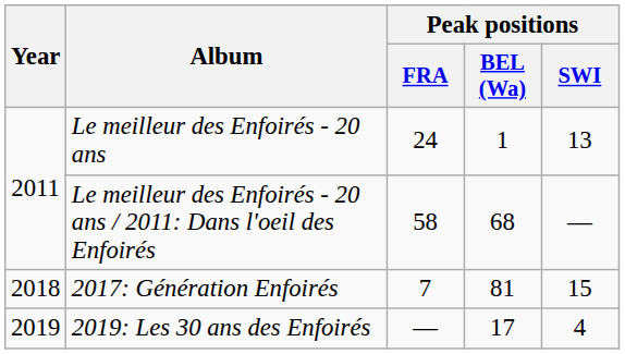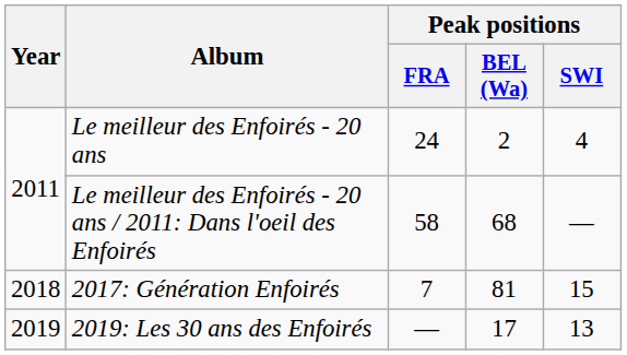 <table class="wikitable">
 <tr>
 <th align="center" rowspan="2" width="10">Year</th>
 <th align="center" rowspan="2" width="200">Album</th>
 <th align="center" colspan="3" width="20">Peak positions</th>
 </tr>
 <tr>
 <th scope="col" style="width:3em;font-size:90%;"><a href='#'>FRA</a><br></th>
 <th scope="col" style="width:3em;font-size:90%;"><a href='#'>BEL <br>(Wa)</a><br></th>
 <th scope="col" style="width:3em;font-size:90%;"><a href='#'>SWI</a><br></th>
 </tr>
 <tr>
 <td style="text-align:center;" rowspan="2">2011</td>
 <td><em>Le meilleur des Enfoirés - 20 ans</em></td>
 <td style="text-align:center;">24</td>
-<td style="text-align:center;">1</td>
-<td style="text-align:center;">13</td>
+<td style="text-align:center;">2</td>
+<td style="text-align:center;">4</td>
 </tr>
 <tr>
 <td><em>Le meilleur des Enfoirés - 20 ans / 2011: Dans l'oeil des Enfoirés</em></td>
 <td style="text-align:center;">58</td>
 <td style="text-align:center;">68</td>
 <td style="text-align:center;">—</td>
 </tr>
 <tr>
 <td style="text-align:center;">2018</td>
 <td><em>2017: Génération Enfoirés</em></td>
 <td style="text-align:center;">7</td>
 <td style="text-align:center;">81</td>
 <td style="text-align:center;">15</td>
 </tr>
 <tr>
 <td style="text-align:center;">2019</td>
 <td><em>2019: Les 30 ans des Enfoirés</em></td>
 <td style="text-align:center;">—</td>
 <td style="text-align:center;">17</td>
-<td style="text-align:center;">4</td>
+<td style="text-align:center;">13</td>
 </tr>
 </table>
